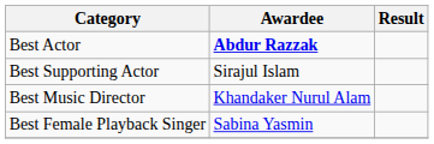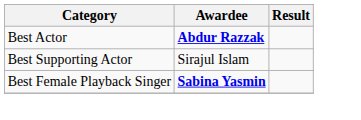 <table class="wikitable">
 <tr>
 <th>Category</th>
 <th>Awardee</th>
 <th>Result</th>
 </tr>
 <tr>
 <td>Best Actor</td>
 <td><strong><a href='#'>Abdur Razzak</a></strong></td>
 <td></td>
 </tr>
 <tr>
 <td>Best Supporting Actor</td>
 <td>Sirajul Islam</td>
 <td></td>
 </tr>
 <tr>
-<td>Best Music Director</td>
-<td><a href='#'>Khandaker Nurul Alam</a></td>
-<td></td>
-</tr>
-<tr>
 <td>Best Female Playback Singer</td>
-<td><a href='#'>Sabina Yasmin</a></td>
+<td><strong><a href='#'>Sabina Yasmin</a></strong></td>
 <td></td>
 </tr>
 <tr>
 </tr>
 </table>
